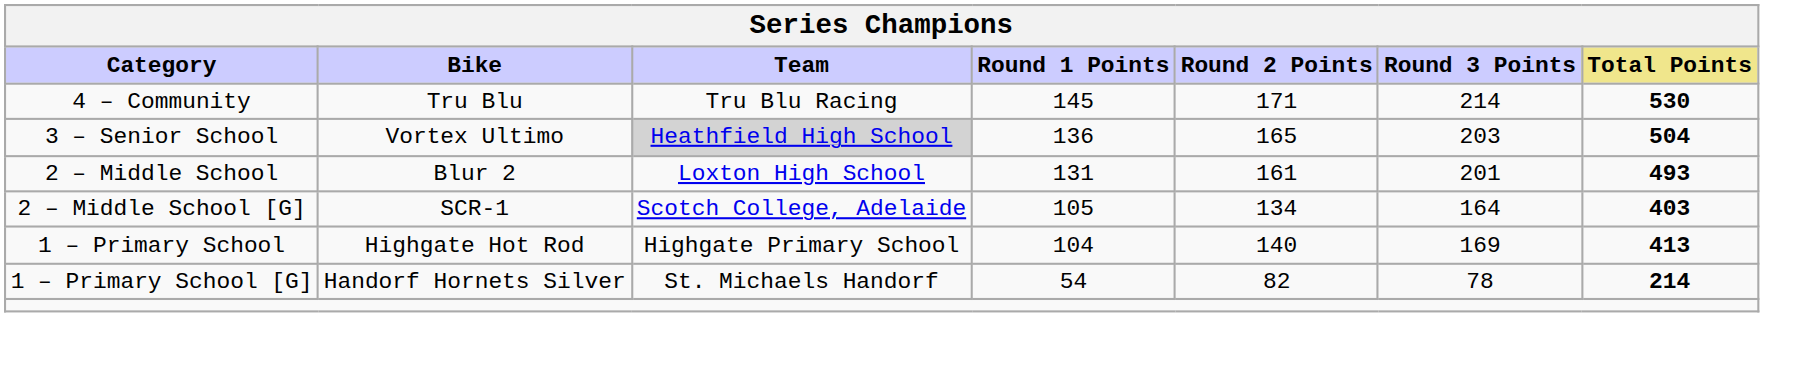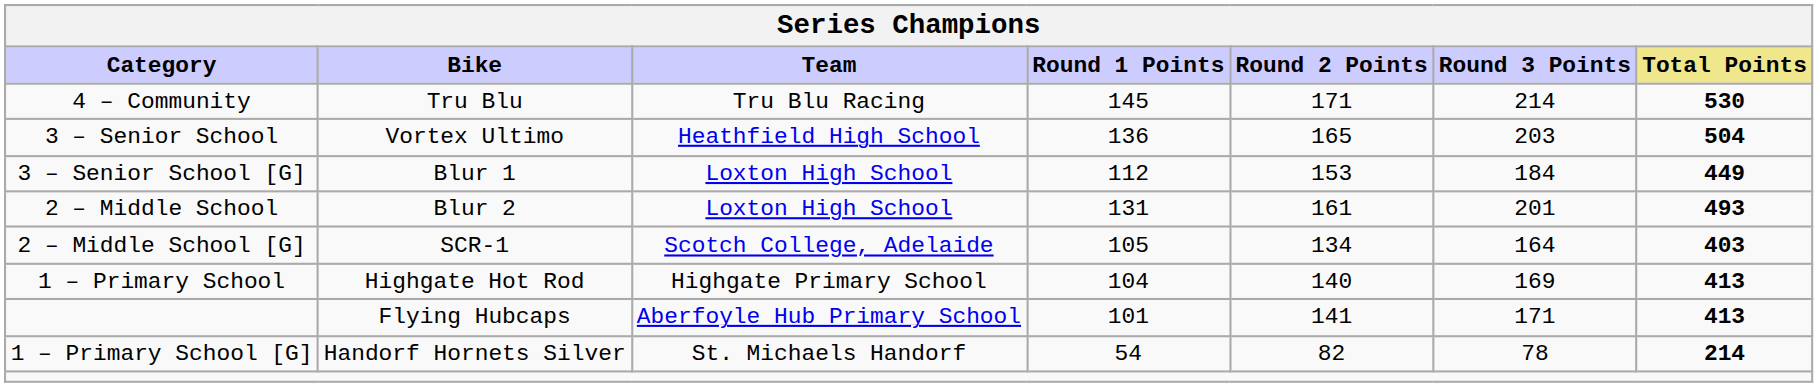 <table class="wikitable collapsible collapsed" style="font-size: 85%; text-align:center">
 <tr>
 <th colspan="7" width="500"><big>Series Champions</big></th>
 </tr>
 <tr>
 <th style="background:#ccf">Category</th>
 <th style="background:#ccf">Bike</th>
 <th style="background:#ccf">Team</th>
 <th style="background:#ccf">Round 1 Points</th>
 <th style="background:#ccf">Round 2 Points</th>
 <th style="background:#ccf">Round 3 Points</th>
 <th style="background:#f0e68c">Total Points</th>
 </tr>
 <tr>
 <td>4 – Community</td>
 <td>Tru Blu</td>
 <td> Tru Blu Racing</td>
 <td>145</td>
 <td>171</td>
 <td>214</td>
 <td><strong>530</strong></td>
 </tr>
 <tr>
 <td>3 – Senior School</td>
 <td>Vortex Ultimo</td>
-<td style="background: lightgrey;"> <a href='#'>Heathfield High School</a></td>
+<td> <a href='#'>Heathfield High School</a></td>
 <td>136</td>
 <td>165</td>
 <td>203</td>
 <td><strong>504</strong></td>
+</tr>
+<tr>
+<td>3 – Senior School [G]</td>
+<td>Blur 1</td>
+<td> <a href='#'>Loxton High School</a></td>
+<td>112</td>
+<td>153</td>
+<td>184</td>
+<td><strong>449</strong></td>
 </tr>
 <tr>
 <td>2 – Middle School</td>
 <td>Blur 2</td>
 <td> <a href='#'>Loxton High School</a></td>
 <td>131</td>
 <td>161</td>
 <td>201</td>
 <td><strong>493</strong></td>
 </tr>
 <tr>
 <td>2 – Middle School [G]</td>
 <td>SCR-1</td>
 <td> <a href='#'>Scotch College, Adelaide</a></td>
 <td>105</td>
 <td>134</td>
 <td>164</td>
 <td><strong>403</strong></td>
 </tr>
 <tr>
 <td>1 – Primary School</td>
 <td>Highgate Hot Rod</td>
 <td> Highgate Primary School</td>
 <td>104</td>
 <td>140</td>
 <td>169</td>
 <td><strong>413</strong></td>
 </tr>
 <tr>
+<td></td>
+<td>Flying Hubcaps</td>
+<td> <a href='#'>Aberfoyle Hub Primary School</a></td>
+<td>101</td>
+<td>141</td>
+<td>171</td>
+<td><strong>413</strong></td>
+</tr>
+<tr>
 <td>1 – Primary School [G]</td>
 <td>Handorf Hornets Silver</td>
 <td> St. Michaels Handorf</td>
 <td>54</td>
 <td>82</td>
 <td>78</td>
 <td><strong>214</strong></td>
 </tr>
 <tr>
 <td colspan="7"></td>
 </tr>
 </table>
